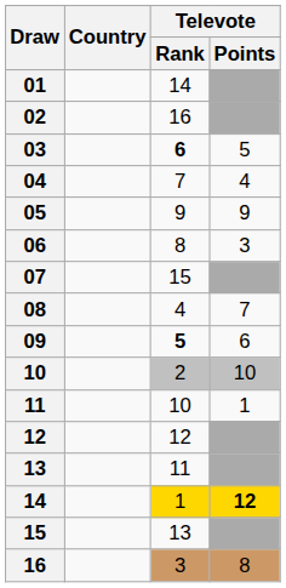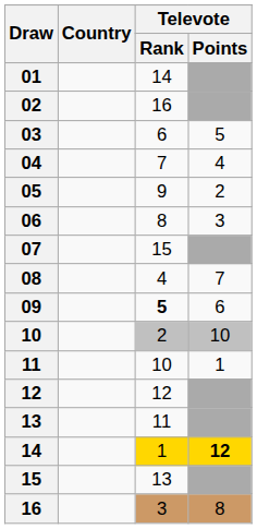 <table class="sortable wikitable collapsible plainrowheaders" style="text-align:center;">
 <tr>
 </tr>
 <tr>
 <th scope="col" rowspan="2">Draw</th>
 <th scope="col" rowspan="2">Country</th>
 <th scope="col" colspan="2">Televote</th>
 </tr>
 <tr>
 <th scope="col">Rank</th>
 <th scope="col" class="unsortable">Points</th>
 </tr>
 <tr>
 <th scope="row" style="text-align:center;">01</th>
 <td style="text-align:left;"></td>
 <td>14</td>
 <td style="background:#AAAAAA;"></td>
 </tr>
 <tr>
 <th scope="row" style="text-align:center;">02</th>
 <td style="text-align:left;"></td>
 <td>16</td>
 <td style="background:#AAAAAA;"></td>
 </tr>
 <tr>
 <th scope="row" style="text-align:center;">03</th>
 <td style="text-align:left;"></td>
-<td><strong>6</strong></td>
+<td>6</td>
 <td>5</td>
 </tr>
 <tr>
 <th scope="row" style="text-align:center;">04</th>
 <td style="text-align:left;"></td>
 <td>7</td>
 <td>4</td>
 </tr>
 <tr>
 <th scope="row" style="text-align:center;">05</th>
 <td style="text-align:left;"></td>
 <td>9</td>
-<td>9</td>
+<td>2</td>
 </tr>
 <tr>
 <th scope="row" style="text-align:center;">06</th>
 <td style="text-align:left;"></td>
 <td>8</td>
 <td>3</td>
 </tr>
 <tr>
 <th scope="row" style="text-align:center;">07</th>
 <td style="text-align:left;"></td>
 <td>15</td>
 <td style="background:#AAAAAA;"></td>
 </tr>
 <tr>
 <th scope="row" style="text-align:center;">08</th>
 <td style="text-align:left;"></td>
 <td>4</td>
 <td>7</td>
 </tr>
 <tr>
 <th scope="row" style="text-align:center;">09</th>
 <td style="text-align:left;"></td>
 <td><strong>5</strong></td>
 <td>6</td>
 </tr>
 <tr>
 <th scope="row" style="text-align:center;">10</th>
 <td style="text-align:left;"></td>
 <td style="background:silver;">2</td>
 <td style="background:silver;">10</td>
 </tr>
 <tr>
 <th scope="row" style="text-align:center;">11</th>
 <td style="text-align:left;"></td>
 <td>10</td>
 <td>1</td>
 </tr>
 <tr>
 <th scope="row" style="text-align:center;">12</th>
 <td style="text-align:left;"></td>
 <td>12</td>
 <td style="background:#AAAAAA;"></td>
 </tr>
 <tr>
 <th scope="row" style="text-align:center;">13</th>
 <td style="text-align:left;"></td>
 <td>11</td>
 <td style="background:#AAAAAA;"></td>
 </tr>
 <tr>
 <th scope="row" style="text-align:center;">14</th>
 <td style="text-align:left;"></td>
 <td style="background:gold;">1</td>
 <td style="background:gold;"><strong>12</strong></td>
 </tr>
 <tr>
 <th scope="row" style="text-align:center;">15</th>
 <td style="text-align:left;"></td>
 <td>13</td>
 <td style="background:#AAAAAA;"></td>
 </tr>
 <tr>
 <th scope="row" style="text-align:center;">16</th>
 <td style="text-align:left;"></td>
 <td style="background:#CC9966;">3</td>
 <td style="background:#CC9966;">8</td>
 </tr>
 </table>
